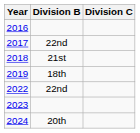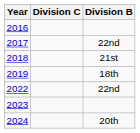 <table class="wikitable" style="text-align:center">
 <tr>
 <th>Year</th>
+<th>Division C</th>
 <th>Division B</th>
-<th>Division C</th>
 </tr>
 <tr>
 <td><a href='#'>2016</a></td>
 <td></td>
 <td></td>
 </tr>
 <tr>
 <td><a href='#'>2017</a></td>
+<td></td>
 <td>22nd</td>
-<td></td>
 </tr>
 <tr>
 <td><a href='#'>2018</a></td>
+<td></td>
 <td>21st</td>
-<td></td>
 </tr>
 <tr>
 <td><a href='#'>2019</a></td>
+<td></td>
 <td>18th</td>
-<td></td>
 </tr>
 <tr>
 <td><a href='#'>2022</a></td>
+<td></td>
 <td>22nd</td>
-<td></td>
 </tr>
 <tr>
 <td><a href='#'>2023</a></td>
 <td></td>
 <td></td>
 </tr>
 <tr>
 <td><a href='#'>2024</a></td>
+<td></td>
 <td>20th</td>
-<td></td>
 </tr>
 </table>
